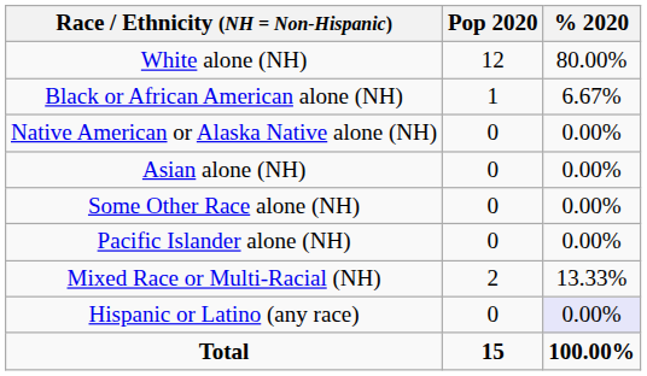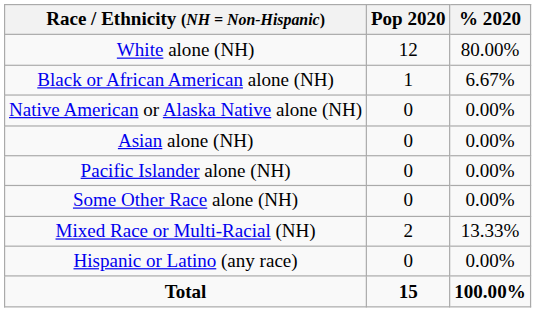 <table class="wikitable" style="text-align:center;">
 <tr>
 <th>Race / Ethnicity <small>(<em>NH = Non-Hispanic</em>)</small></th>
 <th>Pop 2020</th>
 <th>% 2020</th>
 </tr>
 <tr>
 <td><a href='#'>White</a> alone (NH)</td>
 <td>12</td>
 <td>80.00%</td>
 </tr>
 <tr>
 <td><a href='#'>Black or African American</a> alone (NH)</td>
 <td>1</td>
 <td>6.67%</td>
 </tr>
 <tr>
 <td><a href='#'>Native American</a> or <a href='#'>Alaska Native</a> alone (NH)</td>
 <td>0</td>
 <td>0.00%</td>
 </tr>
 <tr>
 <td><a href='#'>Asian</a> alone (NH)</td>
 <td>0</td>
 <td>0.00%</td>
 </tr>
 <tr>
-<td><a href='#'>Some Other Race</a> alone (NH)</td>
+<td><a href='#'>Pacific Islander</a> alone (NH)</td>
 <td>0</td>
 <td>0.00%</td>
 </tr>
 <tr>
-<td><a href='#'>Pacific Islander</a> alone (NH)</td>
+<td><a href='#'>Some Other Race</a> alone (NH)</td>
 <td>0</td>
 <td>0.00%</td>
 </tr>
 <tr>
 <td><a href='#'>Mixed Race or Multi-Racial</a> (NH)</td>
 <td>2</td>
 <td>13.33%</td>
 </tr>
 <tr>
 <td><a href='#'>Hispanic or Latino</a> (any race)</td>
 <td>0</td>
-<td style="background: lavender;">0.00%</td>
+<td>0.00%</td>
 </tr>
 <tr>
 <td><strong>Total</strong></td>
 <td><strong>15</strong></td>
 <td><strong>100.00%</strong></td>
 </tr>
 </table>
